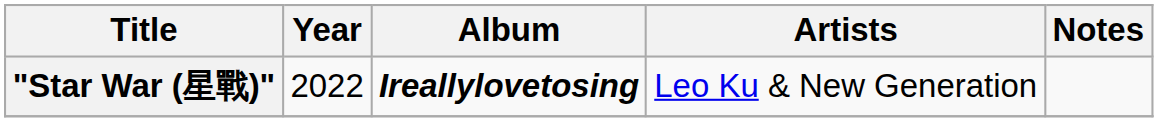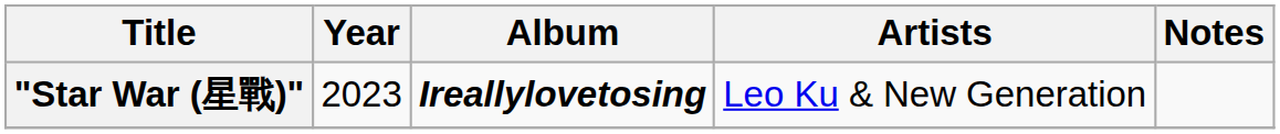 <table class="wikitable plainrowheaders" style="text-align:center;">
 <tr>
 <th>Title</th>
 <th>Year</th>
 <th>Album</th>
 <th>Artists</th>
 <th>Notes</th>
 </tr>
 <tr>
 <th scope="row">"Star War (星戰)"</th>
-<td>2022</td>
+<td>2023</td>
 <td><strong><em>Ireallylovetosing</em></strong></td>
 <td><a href='#'>Leo Ku</a> & New Generation</td>
 <td></td>
 </tr>
 <tr>
 </tr>
 </table>
